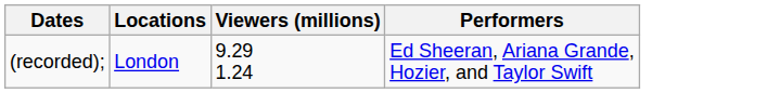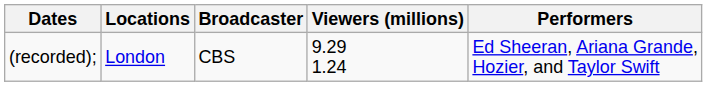 <table class="wikitable" style="font-size: 85%">
 <tr>
 <th>Dates</th>
 <th>Locations</th>
+<th>Broadcaster</th>
 <th>Viewers (millions)</th>
 <th>Performers</th>
 </tr>
 <tr>
 <td> (recorded);<br> </td>
 <td><a href='#'>London</a></td>
+<td>CBS</td>
 <td>9.29<br>1.24</td>
 <td><a href='#'>Ed Sheeran</a>, <a href='#'>Ariana Grande</a>,<br> <a href='#'>Hozier</a>, and <a href='#'>Taylor Swift</a></td>
 </tr>
 </table>
